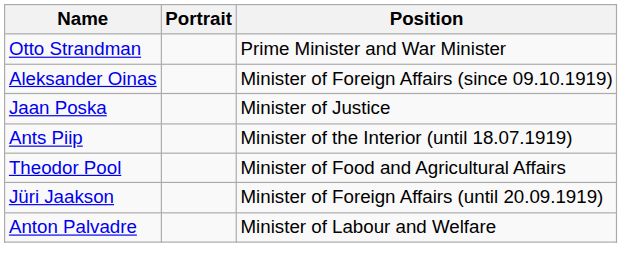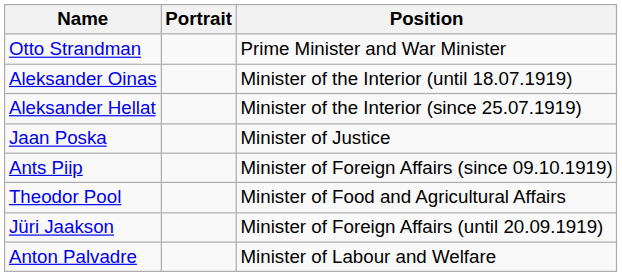 <table class="wikitable">
 <tr>
 <th>Name</th>
 <th>Portrait</th>
 <th>Position</th>
 </tr>
 <tr>
 <td><a href='#'>Otto Strandman</a></td>
 <td></td>
 <td>Prime Minister and War Minister</td>
 </tr>
 <tr>
 <td><a href='#'>Aleksander Oinas</a></td>
 <td></td>
-<td>Minister of Foreign Affairs (since 09.10.1919)</td>
+<td>Minister of the Interior (until 18.07.1919)</td>
+</tr>
+<tr>
+<td><a href='#'>Aleksander Hellat</a></td>
+<td></td>
+<td>Minister of the Interior (since 25.07.1919)</td>
 </tr>
 <tr>
 <td><a href='#'>Jaan Poska</a></td>
 <td></td>
 <td>Minister of Justice</td>
 </tr>
 <tr>
 <td><a href='#'>Ants Piip</a></td>
 <td></td>
-<td>Minister of the Interior (until 18.07.1919)</td>
+<td>Minister of Foreign Affairs (since 09.10.1919)</td>
 </tr>
 <tr>
 <td><a href='#'>Theodor Pool</a></td>
 <td></td>
 <td>Minister of Food and Agricultural Affairs</td>
 </tr>
 <tr>
 <td><a href='#'>Jüri Jaakson</a></td>
 <td></td>
 <td>Minister of Foreign Affairs (until 20.09.1919)</td>
 </tr>
 <tr>
 <td><a href='#'>Anton Palvadre</a></td>
 <td></td>
 <td>Minister of Labour and Welfare</td>
 </tr>
 </table>
